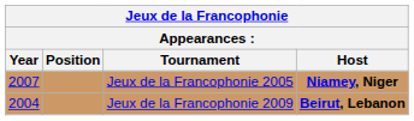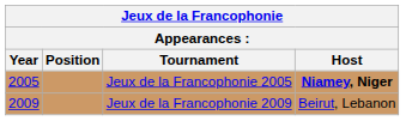 <table class="wikitable" style="text-align: center;font-size:100%;">
 <tr>
 <th colspan=20><a href='#'>Jeux de la Francophonie</a></th>
 </tr>
 <tr>
 <th colspan=20>Appearances :</th>
 </tr>
 <tr>
 <th>Year</th>
 <th>Position</th>
 <th>Tournament</th>
 <th>Host</th>
 </tr>
 <tr valign="top" bgcolor=cc9966>
-<td> <a href='#'>2007</a></td>
+<td> <a href='#'>2005</a></td>
 <td></td>
 <td><a href='#'>Jeux de la Francophonie 2005</a></td>
 <td><strong><a href='#'>Niamey</a>, Niger</strong></td>
 </tr>
 <tr valign="top" bgcolor=cc9966>
-<td> <a href='#'>2004</a></td>
+<td> <a href='#'>2009</a></td>
 <td></td>
 <td><a href='#'>Jeux de la Francophonie 2009</a></td>
-<td><strong><a href='#'>Beirut</a>, Lebanon</strong></td>
+<td><a href='#'>Beirut</a>, Lebanon</td>
 </tr>
 </table>
